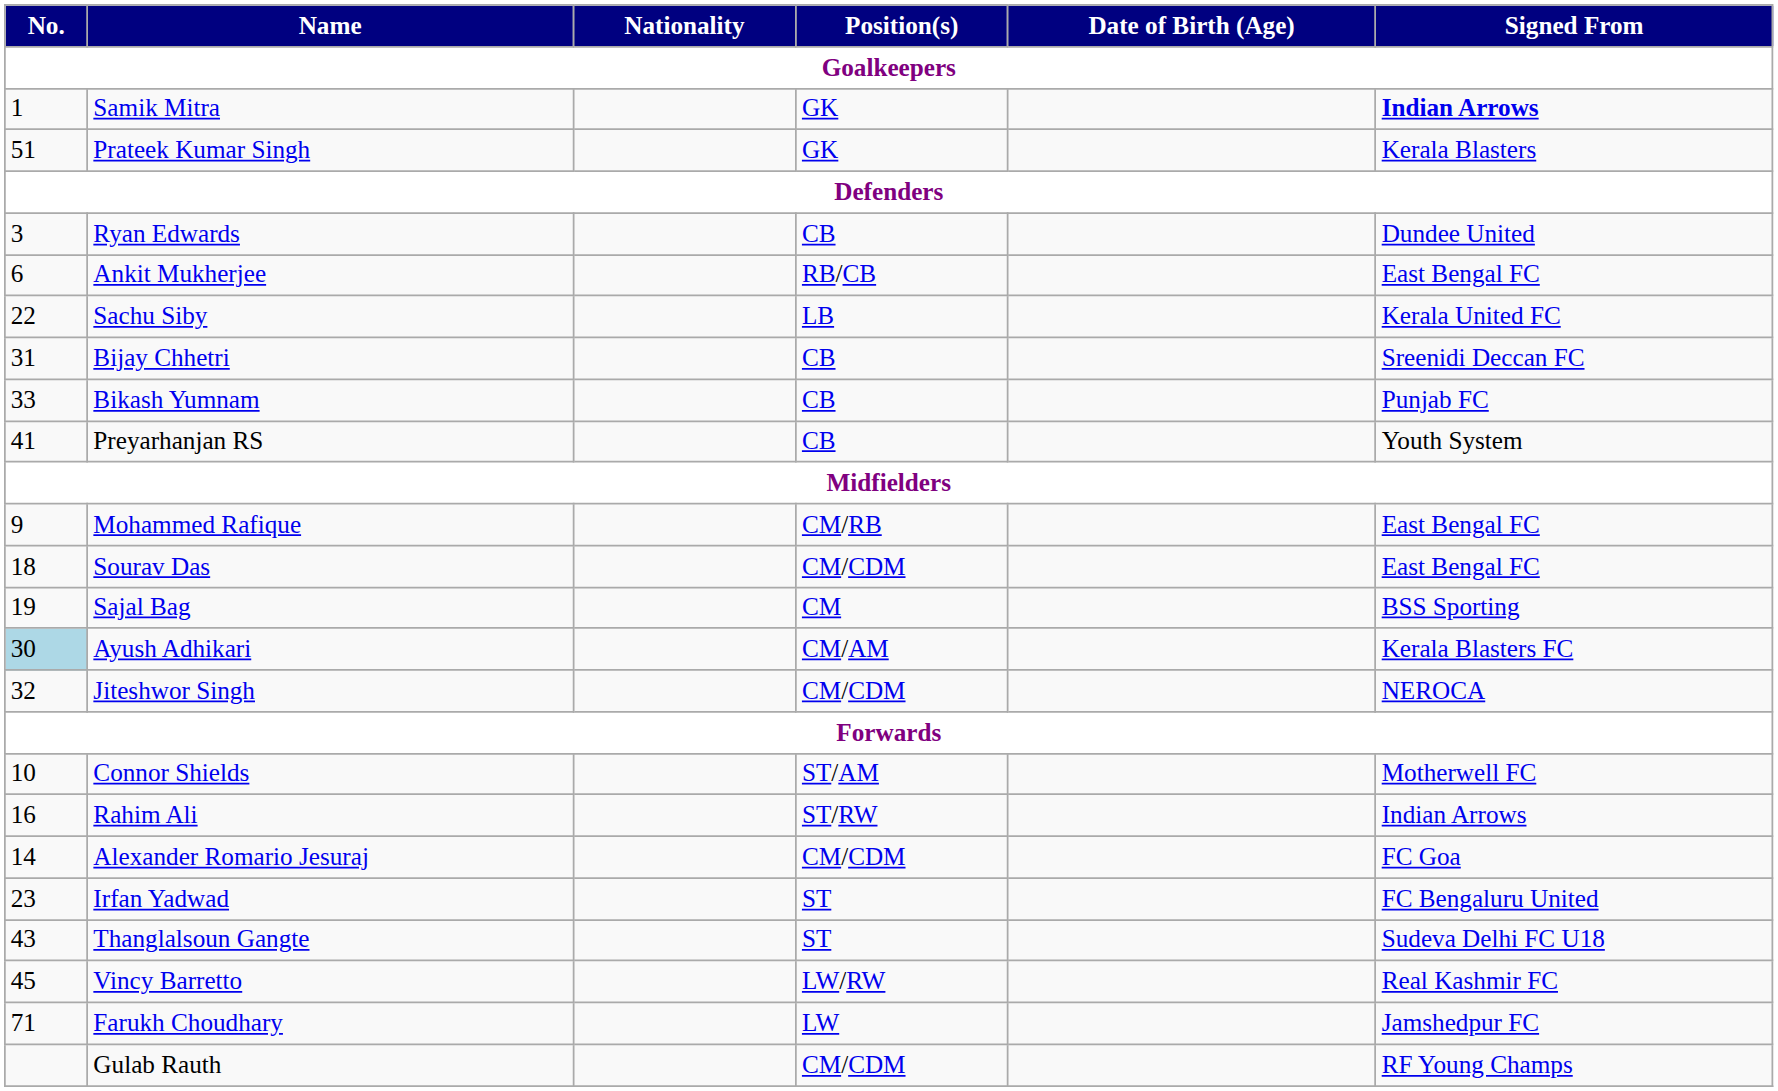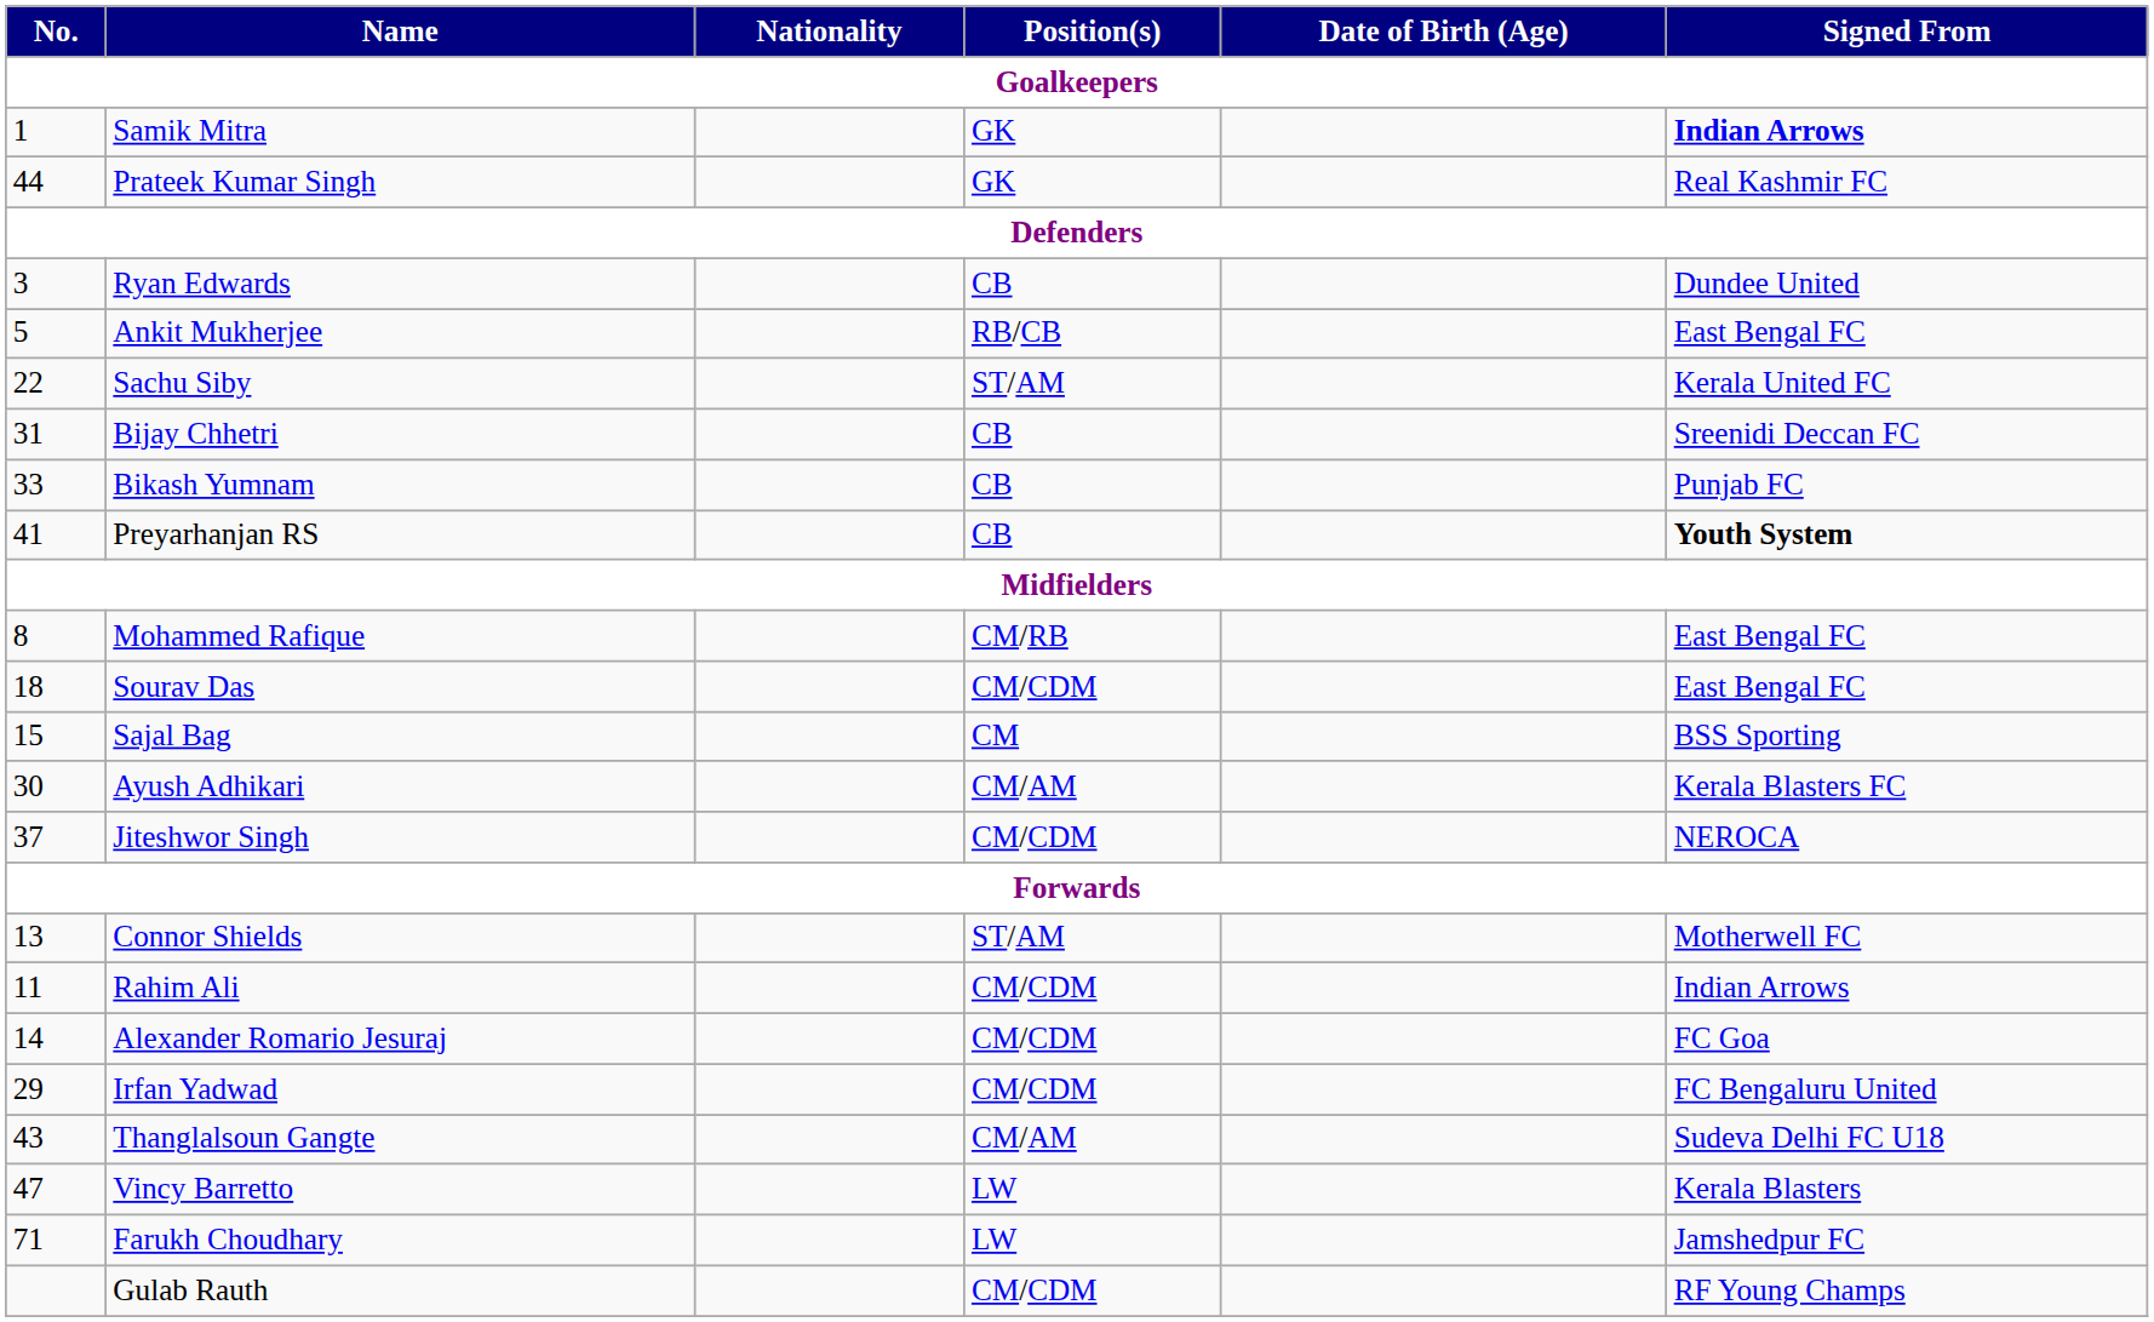 <table class="wikitable" style="text-align:left; font-size:90%; width:80%;">
 <tr>
 <th style="background:#000080; color:white; text-align:center;">No.</th>
 <th style="background:#000080; color:white; text-align:center;">Name</th>
 <th style="background:#000080; color:white; text-align:center;">Nationality</th>
 <th style="background:#000080; color:white; text-align:center;">Position(s)</th>
 <th style="background:#000080; color:white; text-align:center;">Date of Birth (Age)</th>
 <th style="background:#000080; color:white;">Signed From</th>
 </tr>
 <tr>
 <th colspan="7" style="background:white; color:	#800080; text-align:center;">Goalkeepers</th>
 </tr>
 <tr>
 <td>1</td>
 <td><a href='#'>Samik Mitra</a></td>
 <td></td>
 <td><a href='#'>GK</a></td>
 <td></td>
 <td><strong> <a href='#'>Indian Arrows</a></strong></td>
 </tr>
 <tr>
-<td>51</td>
+<td>44</td>
 <td><a href='#'>Prateek Kumar Singh</a></td>
 <td></td>
 <td><a href='#'>GK</a></td>
 <td></td>
-<td> <a href='#'>Kerala Blasters</a></td>
+<td> <a href='#'>Real Kashmir FC</a></td>
 </tr>
 <tr>
 <th colspan="7" style="background:	white; color:#800080; text-align:center;">Defenders</th>
 </tr>
 <tr>
 <td>3</td>
 <td><a href='#'>Ryan Edwards</a></td>
 <td></td>
 <td><a href='#'>CB</a></td>
 <td></td>
 <td> <a href='#'>Dundee United</a></td>
 </tr>
 <tr>
-<td>6</td>
+<td>5</td>
 <td><a href='#'>Ankit Mukherjee</a></td>
 <td></td>
 <td><a href='#'>RB</a>/<a href='#'>CB</a></td>
 <td></td>
 <td> <a href='#'>East Bengal FC</a></td>
 </tr>
 <tr>
 <td>22</td>
 <td><a href='#'>Sachu Siby</a></td>
 <td></td>
-<td><a href='#'>LB</a></td>
+<td><a href='#'>ST</a>/<a href='#'>AM</a></td>
 <td></td>
 <td> <a href='#'>Kerala United FC</a></td>
 </tr>
 <tr>
 <td>31</td>
 <td><a href='#'>Bijay Chhetri</a></td>
 <td></td>
 <td><a href='#'>CB</a></td>
 <td></td>
 <td> <a href='#'>Sreenidi Deccan FC</a></td>
 </tr>
 <tr>
 <td>33</td>
 <td><a href='#'>Bikash Yumnam</a></td>
 <td></td>
 <td><a href='#'>CB</a></td>
 <td></td>
 <td> <a href='#'>Punjab FC</a></td>
 </tr>
 <tr>
 <td>41</td>
 <td>Preyarhanjan RS</td>
 <td></td>
 <td><a href='#'>CB</a></td>
 <td></td>
-<td>Youth System</td>
+<td><strong>Youth System</strong></td>
 </tr>
 <tr>
 <th colspan="7" style="background:	white; color:#800080; text-align:center;">Midfielders</th>
 </tr>
 <tr>
-<td>9</td>
+<td>8</td>
 <td><a href='#'>Mohammed Rafique</a></td>
 <td></td>
 <td><a href='#'>CM</a>/<a href='#'>RB</a></td>
 <td></td>
 <td> <a href='#'>East Bengal FC</a></td>
 </tr>
 <tr>
 <td>18</td>
 <td><a href='#'>Sourav Das</a></td>
 <td></td>
 <td><a href='#'>CM</a>/<a href='#'>CDM</a></td>
 <td></td>
 <td> <a href='#'>East Bengal FC</a></td>
 </tr>
 <tr>
-<td>19</td>
+<td>15</td>
 <td><a href='#'>Sajal Bag</a></td>
 <td></td>
 <td><a href='#'>CM</a></td>
 <td></td>
 <td> <a href='#'>BSS Sporting</a></td>
 </tr>
 <tr>
-<td style="background: lightblue;">30</td>
+<td>30</td>
 <td><a href='#'>Ayush Adhikari</a></td>
 <td></td>
 <td><a href='#'>CM</a>/<a href='#'>AM</a></td>
 <td></td>
 <td> <a href='#'>Kerala Blasters FC</a></td>
 </tr>
 <tr>
-<td>32</td>
+<td>37</td>
 <td><a href='#'>Jiteshwor Singh</a></td>
 <td></td>
 <td><a href='#'>CM</a>/<a href='#'>CDM</a></td>
 <td></td>
 <td> <a href='#'>NEROCA</a></td>
 </tr>
 <tr>
 <th colspan="7" style="background:	white; color:#800080; text-align:center;">Forwards</th>
 </tr>
 <tr>
-<td>10</td>
+<td>13</td>
 <td><a href='#'>Connor Shields</a></td>
 <td></td>
 <td><a href='#'>ST</a>/<a href='#'>AM</a></td>
 <td></td>
 <td> <a href='#'>Motherwell FC</a></td>
 </tr>
 <tr>
-<td>16</td>
+<td>11</td>
 <td><a href='#'>Rahim Ali</a></td>
 <td></td>
-<td><a href='#'>ST</a>/<a href='#'>RW</a></td>
+<td><a href='#'>CM</a>/<a href='#'>CDM</a></td>
 <td></td>
 <td> <a href='#'>Indian Arrows</a></td>
 </tr>
 <tr>
 <td>14</td>
 <td><a href='#'>Alexander Romario Jesuraj</a></td>
 <td></td>
 <td><a href='#'>CM</a>/<a href='#'>CDM</a></td>
 <td></td>
 <td> <a href='#'>FC Goa</a></td>
 </tr>
 <tr>
-<td>23</td>
+<td>29</td>
 <td><a href='#'>Irfan Yadwad</a></td>
 <td></td>
-<td><a href='#'>ST</a></td>
+<td><a href='#'>CM</a>/<a href='#'>CDM</a></td>
 <td></td>
 <td> <a href='#'>FC Bengaluru United</a></td>
 </tr>
 <tr>
 <td>43</td>
 <td><a href='#'>Thanglalsoun Gangte</a></td>
 <td></td>
-<td><a href='#'>ST</a></td>
+<td><a href='#'>CM</a>/<a href='#'>AM</a></td>
 <td></td>
 <td> <a href='#'>Sudeva Delhi FC U18</a></td>
 </tr>
 <tr>
-<td>45</td>
+<td>47</td>
 <td><a href='#'>Vincy Barretto</a></td>
 <td></td>
-<td><a href='#'>LW</a>/<a href='#'>RW</a></td>
+<td><a href='#'>LW</a></td>
 <td></td>
-<td> <a href='#'>Real Kashmir FC</a></td>
+<td> <a href='#'>Kerala Blasters</a></td>
 </tr>
 <tr>
 <td>71</td>
 <td><a href='#'>Farukh Choudhary</a></td>
 <td></td>
 <td><a href='#'>LW</a></td>
 <td></td>
 <td> <a href='#'>Jamshedpur FC</a></td>
 </tr>
 <tr>
 <td></td>
 <td>Gulab Rauth</td>
 <td></td>
 <td><a href='#'>CM</a>/<a href='#'>CDM</a></td>
 <td></td>
 <td> <a href='#'>RF Young Champs</a></td>
 </tr>
 <tr>
 </tr>
 </table>
